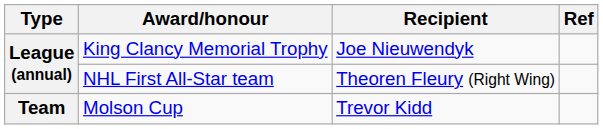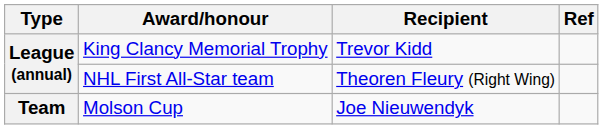 <table class="wikitable">
 <tr>
 <th scope="col">Type</th>
 <th scope="col">Award/honour</th>
 <th scope="col">Recipient</th>
 <th scope="col">Ref</th>
 </tr>
 <tr>
 <th scope="row" rowspan="2">League<br><small>(annual)</small></th>
 <td><a href='#'>King Clancy Memorial Trophy</a></td>
-<td><a href='#'>Joe Nieuwendyk</a></td>
+<td><a href='#'>Trevor Kidd</a></td>
 <td></td>
 </tr>
 <tr>
 <td><a href='#'>NHL First All-Star team</a></td>
 <td><a href='#'>Theoren Fleury</a> <small>(Right Wing)</small></td>
 <td></td>
 </tr>
 <tr>
 <th scope="row">Team</th>
 <td><a href='#'>Molson Cup</a></td>
-<td><a href='#'>Trevor Kidd</a></td>
+<td><a href='#'>Joe Nieuwendyk</a></td>
 <td></td>
 </tr>
 </table>
